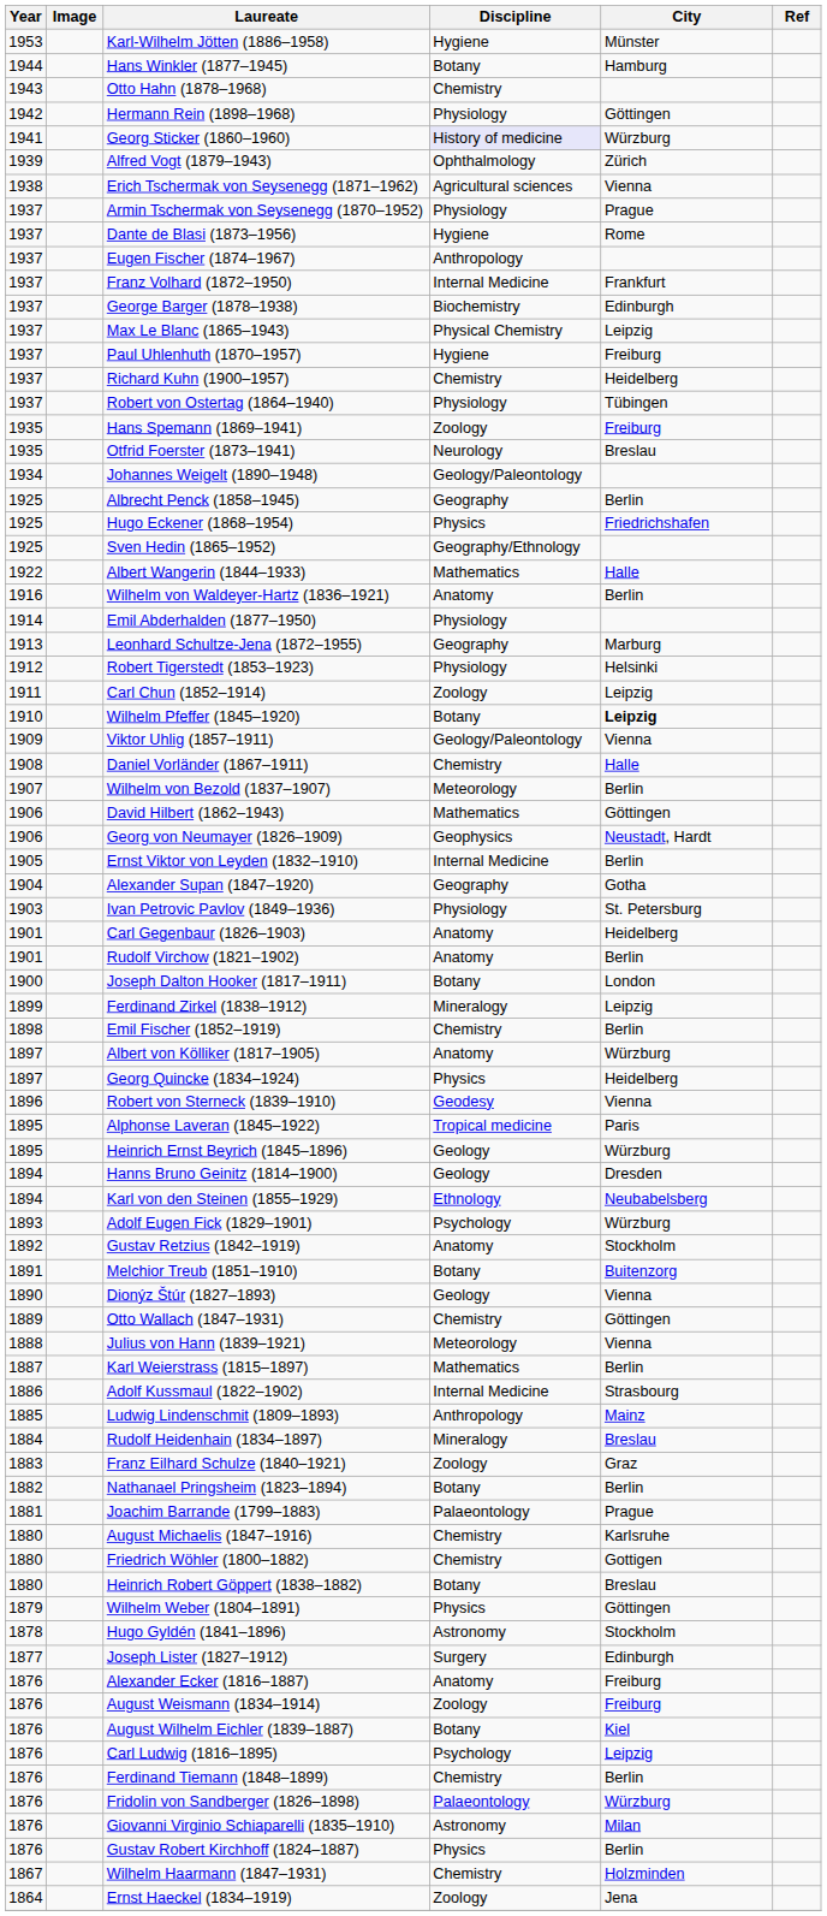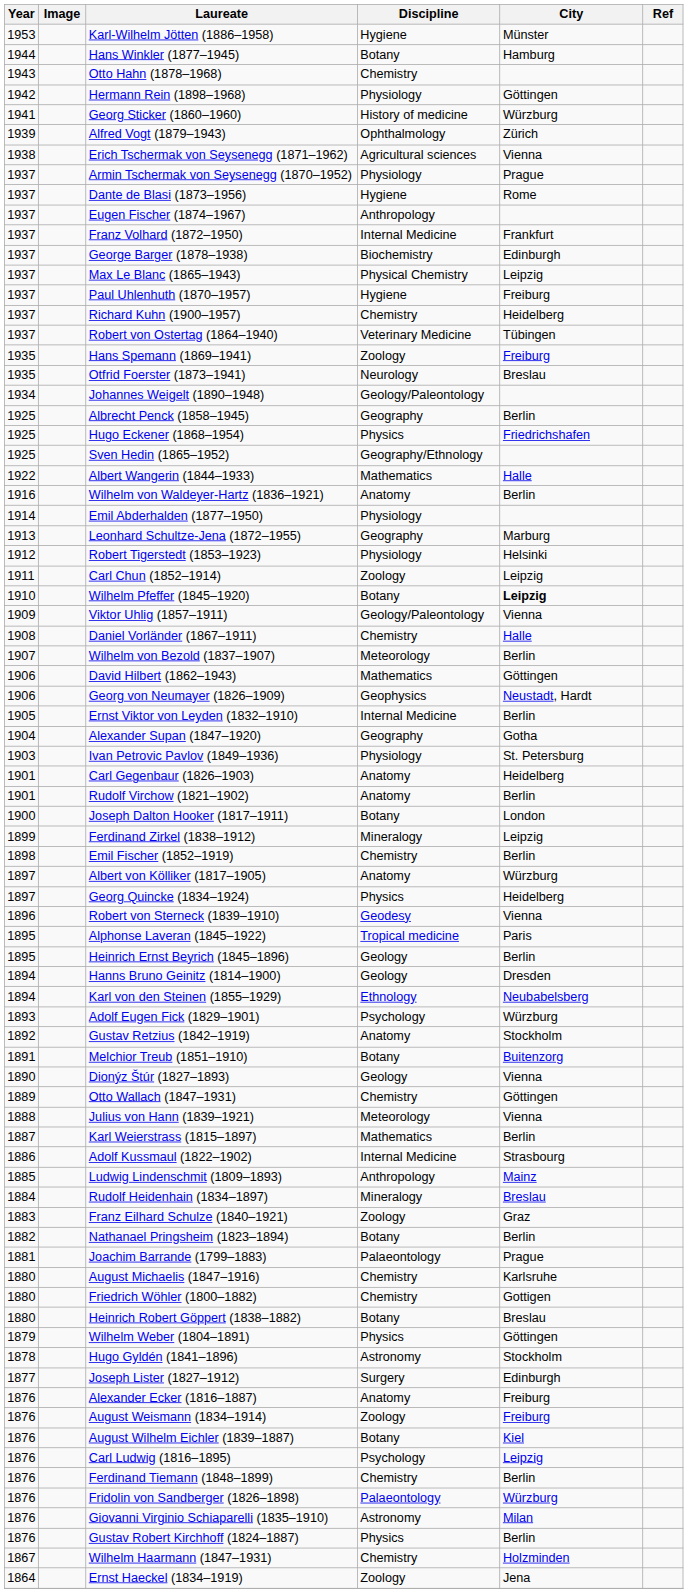 <table class="wikitable">
 <tr>
 <th width=5%>Year</th>
 <th width=7%>Image</th>
 <th width=40%>Laureate</th>
 <th width=21%>Discipline</th>
 <th width=21%>City</th>
 <th width=6%>Ref</th>
 </tr>
 <tr>
 <td>1953</td>
 <td></td>
 <td><a href='#'>Karl-Wilhelm Jötten</a> (1886–1958)</td>
 <td>Hygiene</td>
 <td>Münster</td>
 <td></td>
 </tr>
 <tr>
 <td>1944</td>
 <td></td>
 <td><a href='#'>Hans Winkler</a> (1877–1945)</td>
 <td>Botany</td>
 <td>Hamburg</td>
 <td></td>
 </tr>
 <tr>
 <td>1943</td>
 <td></td>
 <td><a href='#'>Otto Hahn</a> (1878–1968)</td>
 <td>Chemistry</td>
 <td></td>
 <td></td>
 </tr>
 <tr>
 <td>1942</td>
 <td></td>
 <td><a href='#'>Hermann Rein</a> (1898–1968)</td>
 <td>Physiology</td>
 <td>Göttingen</td>
 <td></td>
 </tr>
 <tr>
 <td>1941</td>
 <td></td>
 <td><a href='#'>Georg Sticker</a> (1860–1960)</td>
-<td style="background: lavender;">History of medicine</td>
+<td>History of medicine</td>
 <td>Würzburg</td>
 <td></td>
 </tr>
 <tr>
 <td>1939</td>
 <td></td>
 <td><a href='#'>Alfred Vogt</a> (1879–1943)</td>
 <td>Ophthalmology</td>
 <td>Zürich</td>
 <td></td>
 </tr>
 <tr>
 <td>1938</td>
 <td></td>
 <td><a href='#'>Erich Tschermak von Seysenegg</a> (1871–1962)</td>
 <td>Agricultural sciences</td>
 <td>Vienna</td>
 <td></td>
 </tr>
 <tr>
 <td>1937</td>
 <td></td>
 <td><a href='#'>Armin Tschermak von Seysenegg</a> (1870–1952)</td>
 <td>Physiology</td>
 <td>Prague</td>
 <td></td>
 </tr>
 <tr>
 <td>1937</td>
 <td></td>
 <td><a href='#'>Dante de Blasi</a> (1873–1956)</td>
 <td>Hygiene</td>
 <td>Rome</td>
 <td></td>
 </tr>
 <tr>
 <td>1937</td>
 <td></td>
 <td><a href='#'>Eugen Fischer</a> (1874–1967)</td>
 <td>Anthropology</td>
 <td></td>
 <td></td>
 </tr>
 <tr>
 <td>1937</td>
 <td></td>
 <td><a href='#'>Franz Volhard</a> (1872–1950)</td>
 <td>Internal Medicine</td>
 <td>Frankfurt</td>
 <td></td>
 </tr>
 <tr>
 <td>1937</td>
 <td></td>
 <td><a href='#'>George Barger</a> (1878–1938)</td>
 <td>Biochemistry</td>
 <td>Edinburgh</td>
 <td></td>
 </tr>
 <tr>
 <td>1937</td>
 <td></td>
 <td><a href='#'>Max Le Blanc</a> (1865–1943)</td>
 <td>Physical Chemistry</td>
 <td>Leipzig</td>
 <td></td>
 </tr>
 <tr>
 <td>1937</td>
 <td></td>
 <td><a href='#'>Paul Uhlenhuth</a> (1870–1957)</td>
 <td>Hygiene</td>
 <td>Freiburg</td>
 <td></td>
 </tr>
 <tr>
 <td>1937</td>
 <td></td>
 <td><a href='#'>Richard Kuhn</a> (1900–1957)</td>
 <td>Chemistry</td>
 <td>Heidelberg</td>
 <td></td>
 </tr>
 <tr>
 <td>1937</td>
 <td></td>
 <td><a href='#'>Robert von Ostertag</a> (1864–1940)</td>
-<td>Physiology</td>
+<td>Veterinary Medicine</td>
 <td>Tübingen</td>
 <td></td>
 </tr>
 <tr>
 <td>1935</td>
 <td></td>
 <td><a href='#'>Hans Spemann</a> (1869–1941)</td>
 <td>Zoology</td>
 <td><a href='#'>Freiburg</a></td>
 <td></td>
 </tr>
 <tr>
 <td>1935</td>
 <td></td>
 <td><a href='#'>Otfrid Foerster</a> (1873–1941)</td>
 <td>Neurology</td>
 <td>Breslau</td>
 <td></td>
 </tr>
 <tr>
 <td>1934</td>
 <td></td>
 <td><a href='#'>Johannes Weigelt</a> (1890–1948)</td>
 <td>Geology/Paleontology</td>
 <td></td>
 <td></td>
 </tr>
 <tr>
 <td>1925</td>
 <td></td>
 <td><a href='#'>Albrecht Penck</a> (1858–1945)</td>
 <td>Geography</td>
 <td>Berlin</td>
 <td></td>
 </tr>
 <tr>
 <td>1925</td>
 <td></td>
 <td><a href='#'>Hugo Eckener</a> (1868–1954)</td>
 <td>Physics</td>
 <td><a href='#'>Friedrichshafen</a></td>
 <td></td>
 </tr>
 <tr>
 <td>1925</td>
 <td></td>
 <td><a href='#'>Sven Hedin</a> (1865–1952)</td>
 <td>Geography/Ethnology</td>
 <td></td>
 <td></td>
 </tr>
 <tr>
 <td>1922</td>
 <td></td>
 <td><a href='#'>Albert Wangerin</a> (1844–1933)</td>
 <td>Mathematics</td>
 <td><a href='#'>Halle</a></td>
 <td></td>
 </tr>
 <tr>
 <td>1916</td>
 <td></td>
 <td><a href='#'>Wilhelm von Waldeyer-Hartz</a> (1836–1921)</td>
 <td>Anatomy</td>
 <td>Berlin</td>
 <td></td>
 </tr>
 <tr>
 <td>1914</td>
 <td></td>
 <td><a href='#'>Emil Abderhalden</a> (1877–1950)</td>
 <td>Physiology</td>
 <td></td>
 <td></td>
 </tr>
 <tr>
 <td>1913</td>
 <td></td>
 <td><a href='#'>Leonhard Schultze-Jena</a> (1872–1955)</td>
 <td>Geography</td>
 <td>Marburg</td>
 <td></td>
 </tr>
 <tr>
 <td>1912</td>
 <td></td>
 <td><a href='#'>Robert Tigerstedt</a> (1853–1923)</td>
 <td>Physiology</td>
 <td>Helsinki</td>
 <td></td>
 </tr>
 <tr>
 <td>1911</td>
 <td></td>
 <td><a href='#'>Carl Chun</a> (1852–1914)</td>
 <td>Zoology</td>
 <td>Leipzig</td>
 <td></td>
 </tr>
 <tr>
 <td>1910</td>
 <td></td>
 <td><a href='#'>Wilhelm Pfeffer</a> (1845–1920)</td>
 <td>Botany</td>
 <td><strong>Leipzig</strong></td>
 <td></td>
 </tr>
 <tr>
 <td>1909</td>
 <td></td>
 <td><a href='#'>Viktor Uhlig</a> (1857–1911)</td>
 <td>Geology/Paleontology</td>
 <td>Vienna</td>
 <td></td>
 </tr>
 <tr>
 <td>1908</td>
 <td></td>
 <td><a href='#'>Daniel Vorländer</a> (1867–1911)</td>
 <td>Chemistry</td>
 <td><a href='#'>Halle</a></td>
 <td></td>
 </tr>
 <tr>
 <td>1907</td>
 <td></td>
 <td><a href='#'>Wilhelm von Bezold</a> (1837–1907)</td>
 <td>Meteorology</td>
 <td>Berlin</td>
 <td></td>
 </tr>
 <tr>
 <td>1906</td>
 <td></td>
 <td><a href='#'>David Hilbert</a> (1862–1943)</td>
 <td>Mathematics</td>
 <td>Göttingen</td>
 <td></td>
 </tr>
 <tr>
 <td>1906</td>
 <td></td>
 <td><a href='#'>Georg von Neumayer</a> (1826–1909)</td>
 <td>Geophysics</td>
 <td><a href='#'>Neustadt</a>, Hardt</td>
 <td></td>
 </tr>
 <tr>
 <td>1905</td>
 <td></td>
 <td><a href='#'>Ernst Viktor von Leyden</a> (1832–1910)</td>
 <td>Internal Medicine</td>
 <td>Berlin</td>
 <td></td>
 </tr>
 <tr>
 <td>1904</td>
 <td></td>
 <td><a href='#'>Alexander Supan</a> (1847–1920)</td>
 <td>Geography</td>
 <td>Gotha</td>
 <td></td>
 </tr>
 <tr>
 <td>1903</td>
 <td></td>
 <td><a href='#'>Ivan Petrovic Pavlov</a> (1849–1936)</td>
 <td>Physiology</td>
 <td>St. Petersburg</td>
 <td></td>
 </tr>
 <tr>
 <td>1901</td>
 <td></td>
 <td><a href='#'>Carl Gegenbaur</a> (1826–1903)</td>
 <td>Anatomy</td>
 <td>Heidelberg</td>
 <td></td>
 </tr>
 <tr>
 <td>1901</td>
 <td></td>
 <td><a href='#'>Rudolf Virchow</a> (1821–1902)</td>
 <td>Anatomy</td>
 <td>Berlin</td>
 <td></td>
 </tr>
 <tr>
 <td>1900</td>
 <td></td>
 <td><a href='#'>Joseph Dalton Hooker</a> (1817–1911)</td>
 <td>Botany</td>
 <td>London</td>
 <td></td>
 </tr>
 <tr>
 <td>1899</td>
 <td></td>
 <td><a href='#'>Ferdinand Zirkel</a> (1838–1912)</td>
 <td>Mineralogy</td>
 <td>Leipzig</td>
 <td></td>
 </tr>
 <tr>
 <td>1898</td>
 <td></td>
 <td><a href='#'>Emil Fischer</a> (1852–1919)</td>
 <td>Chemistry</td>
 <td>Berlin</td>
 <td></td>
 </tr>
 <tr>
 <td>1897</td>
 <td></td>
 <td><a href='#'>Albert von Kölliker</a> (1817–1905)</td>
 <td>Anatomy</td>
 <td>Würzburg</td>
 <td></td>
 </tr>
 <tr>
 <td>1897</td>
 <td></td>
 <td><a href='#'>Georg Quincke</a> (1834–1924)</td>
 <td>Physics</td>
 <td>Heidelberg</td>
 <td></td>
 </tr>
 <tr>
 <td>1896</td>
 <td></td>
 <td><a href='#'>Robert von Sterneck</a> (1839–1910)</td>
 <td><a href='#'>Geodesy</a></td>
 <td>Vienna</td>
 <td></td>
 </tr>
 <tr>
 <td>1895</td>
 <td></td>
 <td><a href='#'>Alphonse Laveran</a> (1845–1922)</td>
 <td><a href='#'>Tropical medicine</a></td>
 <td>Paris</td>
 <td></td>
 </tr>
 <tr>
 <td>1895</td>
 <td></td>
 <td><a href='#'>Heinrich Ernst Beyrich</a> (1845–1896)</td>
 <td>Geology</td>
-<td>Würzburg</td>
+<td>Berlin</td>
 <td></td>
 </tr>
 <tr>
 <td>1894</td>
 <td></td>
 <td><a href='#'>Hanns Bruno Geinitz</a> (1814–1900)</td>
 <td>Geology</td>
 <td>Dresden</td>
 <td></td>
 </tr>
 <tr>
 <td>1894</td>
 <td></td>
 <td><a href='#'>Karl von den Steinen</a> (1855–1929)</td>
 <td><a href='#'>Ethnology</a></td>
 <td><a href='#'>Neubabelsberg</a></td>
 <td></td>
 </tr>
 <tr>
 <td>1893</td>
 <td></td>
 <td><a href='#'>Adolf Eugen Fick</a> (1829–1901)</td>
 <td>Psychology</td>
 <td>Würzburg</td>
 <td></td>
 </tr>
 <tr>
 <td>1892</td>
 <td></td>
 <td><a href='#'>Gustav Retzius</a> (1842–1919)</td>
 <td>Anatomy</td>
 <td>Stockholm</td>
 <td></td>
 </tr>
 <tr>
 <td>1891</td>
 <td></td>
 <td><a href='#'>Melchior Treub</a> (1851–1910)</td>
 <td>Botany</td>
 <td><a href='#'>Buitenzorg</a></td>
 <td></td>
 </tr>
 <tr>
 <td>1890</td>
 <td></td>
 <td><a href='#'>Dionýz Štúr</a> (1827–1893)</td>
 <td>Geology</td>
 <td>Vienna</td>
 <td></td>
 </tr>
 <tr>
 <td>1889</td>
 <td></td>
 <td><a href='#'>Otto Wallach</a> (1847–1931)</td>
 <td>Chemistry</td>
 <td>Göttingen</td>
 <td></td>
 </tr>
 <tr>
 <td>1888</td>
 <td></td>
 <td><a href='#'>Julius von Hann</a> (1839–1921)</td>
 <td>Meteorology</td>
 <td>Vienna</td>
 <td></td>
 </tr>
 <tr>
 <td>1887</td>
 <td></td>
 <td><a href='#'>Karl Weierstrass</a> (1815–1897)</td>
 <td>Mathematics</td>
 <td>Berlin</td>
 <td></td>
 </tr>
 <tr>
 <td>1886</td>
 <td></td>
 <td><a href='#'>Adolf Kussmaul</a> (1822–1902)</td>
 <td>Internal Medicine</td>
 <td>Strasbourg</td>
 <td></td>
 </tr>
 <tr>
 <td>1885</td>
 <td></td>
 <td><a href='#'>Ludwig Lindenschmit</a> (1809–1893)</td>
 <td>Anthropology</td>
 <td><a href='#'>Mainz</a></td>
 <td></td>
 </tr>
 <tr>
 <td>1884</td>
 <td></td>
 <td><a href='#'>Rudolf Heidenhain</a> (1834–1897)</td>
 <td>Mineralogy</td>
 <td><a href='#'>Breslau</a></td>
 <td></td>
 </tr>
 <tr>
 <td>1883</td>
 <td></td>
 <td><a href='#'>Franz Eilhard Schulze</a> (1840–1921)</td>
 <td>Zoology</td>
 <td>Graz</td>
 <td></td>
 </tr>
 <tr>
 <td>1882</td>
 <td></td>
 <td><a href='#'>Nathanael Pringsheim</a> (1823–1894)</td>
 <td>Botany</td>
 <td>Berlin</td>
 <td></td>
 </tr>
 <tr>
 <td>1881</td>
 <td></td>
 <td><a href='#'>Joachim Barrande</a> (1799–1883)</td>
 <td>Palaeontology</td>
 <td>Prague</td>
 <td></td>
 </tr>
 <tr>
 <td>1880</td>
 <td></td>
 <td><a href='#'>August Michaelis</a> (1847–1916)</td>
 <td>Chemistry</td>
 <td>Karlsruhe</td>
 <td></td>
 </tr>
 <tr>
 <td>1880</td>
 <td></td>
 <td><a href='#'>Friedrich Wöhler</a> (1800–1882)</td>
 <td>Chemistry</td>
 <td>Gottigen</td>
 <td></td>
 </tr>
 <tr>
 <td>1880</td>
 <td></td>
 <td><a href='#'>Heinrich Robert Göppert</a> (1838–1882)</td>
 <td>Botany</td>
 <td>Breslau</td>
 <td></td>
 </tr>
 <tr>
 <td>1879</td>
 <td></td>
 <td><a href='#'>Wilhelm Weber</a> (1804–1891)</td>
 <td>Physics</td>
 <td>Göttingen</td>
 <td></td>
 </tr>
 <tr>
 <td>1878</td>
 <td></td>
 <td><a href='#'>Hugo Gyldén</a> (1841–1896)</td>
 <td>Astronomy</td>
 <td>Stockholm</td>
 <td></td>
 </tr>
 <tr>
 <td>1877</td>
 <td></td>
 <td><a href='#'>Joseph Lister</a> (1827–1912)</td>
 <td>Surgery</td>
 <td>Edinburgh</td>
 <td></td>
 </tr>
 <tr>
 <td>1876</td>
 <td></td>
 <td><a href='#'>Alexander Ecker</a> (1816–1887)</td>
 <td>Anatomy</td>
 <td>Freiburg</td>
 <td></td>
 </tr>
 <tr>
 <td>1876</td>
 <td></td>
 <td><a href='#'>August Weismann</a> (1834–1914)</td>
 <td>Zoology</td>
 <td><a href='#'>Freiburg</a></td>
 <td></td>
 </tr>
 <tr>
 <td>1876</td>
 <td></td>
 <td><a href='#'>August Wilhelm Eichler</a> (1839–1887)</td>
 <td>Botany</td>
 <td><a href='#'>Kiel</a></td>
 <td></td>
 </tr>
 <tr>
 <td>1876</td>
 <td></td>
 <td><a href='#'>Carl Ludwig</a> (1816–1895)</td>
 <td>Psychology</td>
 <td><a href='#'>Leipzig</a></td>
 <td></td>
 </tr>
 <tr>
 <td>1876</td>
 <td></td>
 <td><a href='#'>Ferdinand Tiemann</a> (1848–1899)</td>
 <td>Chemistry</td>
 <td>Berlin</td>
 <td></td>
 </tr>
 <tr>
 <td>1876</td>
 <td></td>
 <td><a href='#'>Fridolin von Sandberger</a> (1826–1898)</td>
 <td><a href='#'>Palaeontology</a></td>
 <td><a href='#'>Würzburg</a></td>
 <td></td>
 </tr>
 <tr>
 <td>1876</td>
 <td></td>
 <td><a href='#'>Giovanni Virginio Schiaparelli</a> (1835–1910)</td>
 <td>Astronomy</td>
 <td><a href='#'>Milan</a></td>
 <td></td>
 </tr>
 <tr>
 <td>1876</td>
 <td></td>
 <td><a href='#'>Gustav Robert Kirchhoff</a> (1824–1887)</td>
 <td>Physics</td>
 <td>Berlin</td>
 <td></td>
 </tr>
 <tr>
 <td>1867</td>
 <td></td>
 <td><a href='#'>Wilhelm Haarmann</a> (1847–1931)</td>
 <td>Chemistry</td>
 <td><a href='#'>Holzminden</a></td>
 <td></td>
 </tr>
 <tr>
 <td>1864</td>
 <td></td>
 <td><a href='#'>Ernst Haeckel</a> (1834–1919)</td>
 <td>Zoology</td>
 <td>Jena</td>
 <td></td>
 </tr>
 <tr>
 </tr>
 </table>
